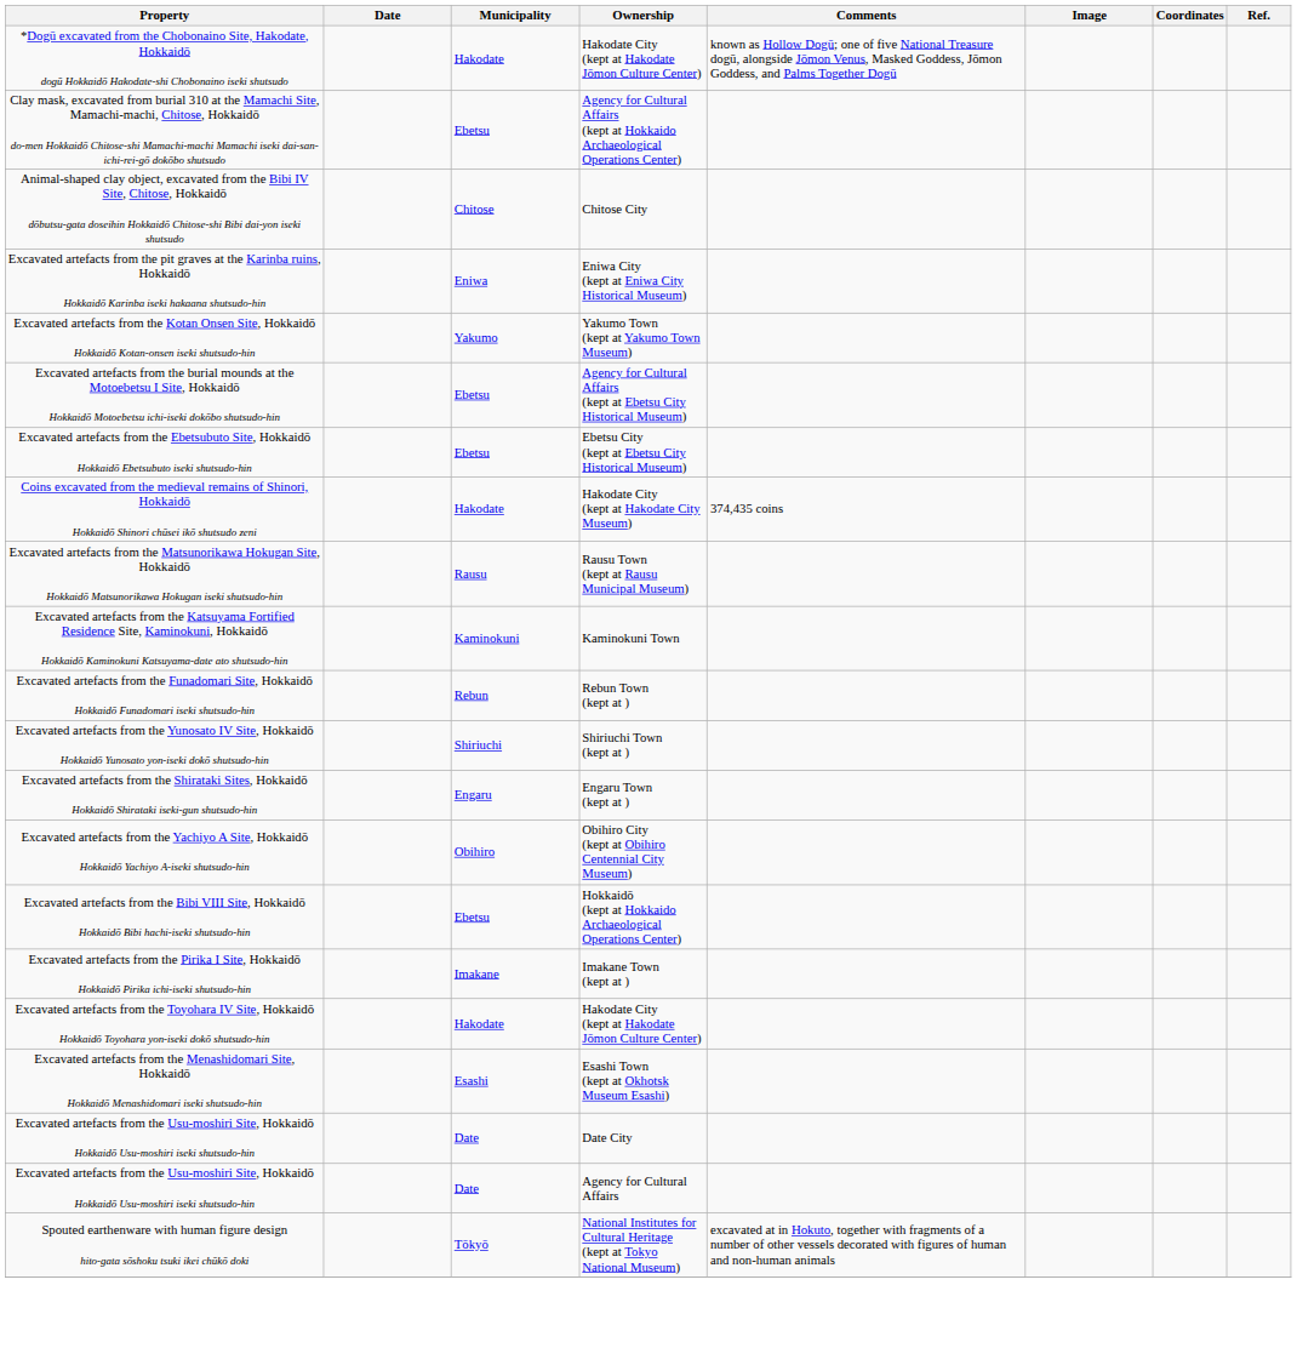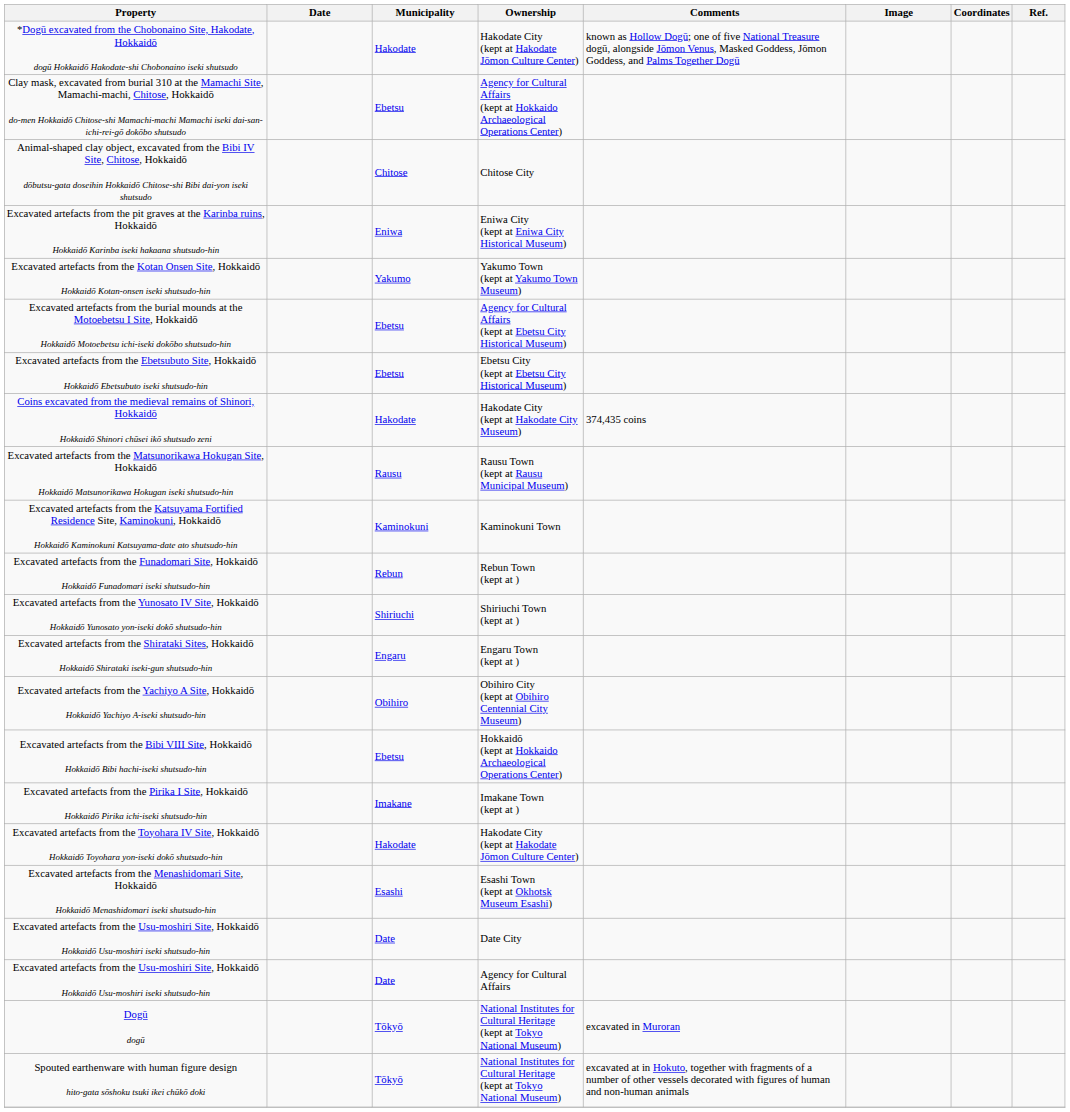 <table class="wikitable sortable"  style="width:100%;">
 <tr>
 <th width="25%" align="left">Property</th>
 <th width="10%" align="left">Date</th>
 <th width="10%" align="left">Municipality</th>
 <th width="10%" align="left">Ownership</th>
 <th width="25%" align="left" class="unsortable">Comments</th>
 <th width="10%" align="left" class="unsortable">Image</th>
 <th width="5%" align="left" class="unsortable">Coordinates</th>
 <th width="5%" align="left" class="unsortable">Ref.</th>
 </tr>
 <tr>
 <td align="center">*<a href='#'>Dogū excavated from the Chobonaino Site, Hakodate, Hokkaidō</a><br><br><small><em>dogū Hokkaidō Hakodate-shi Chobonaino iseki shutsudo</em></small></td>
 <td></td>
 <td><a href='#'>Hakodate</a></td>
 <td>Hakodate City<br>(kept at <a href='#'>Hakodate Jōmon Culture Center</a>)</td>
 <td>known as <a href='#'>Hollow Dogū</a>; one of five <a href='#'>National Treasure</a> dogū, alongside <a href='#'>Jōmon Venus</a>, Masked Goddess, Jōmon Goddess, and <a href='#'>Palms Together Dogū</a></td>
 <td></td>
 <td></td>
 <td></td>
 </tr>
 <tr>
 <td align="center">Clay mask, excavated from burial 310 at the <a href='#'>Mamachi Site</a>, Mamachi-machi, <a href='#'>Chitose</a>, Hokkaidō<br><br><small><em>do-men Hokkaidō Chitose-shi Mamachi-machi Mamachi iseki dai-san-ichi-rei-gō dokōbo shutsudo</em></small></td>
 <td></td>
 <td><a href='#'>Ebetsu</a></td>
 <td><a href='#'>Agency for Cultural Affairs</a><br>(kept at <a href='#'>Hokkaido Archaeological Operations Center</a>)</td>
 <td></td>
 <td></td>
 <td></td>
 <td></td>
 </tr>
 <tr>
 <td align="center">Animal-shaped clay object, excavated from the <a href='#'>Bibi IV Site</a>, <a href='#'>Chitose</a>, Hokkaidō<br><br><small><em>dōbutsu-gata doseihin Hokkaidō Chitose-shi Bibi dai-yon iseki shutsudo</em></small></td>
 <td></td>
 <td><a href='#'>Chitose</a></td>
 <td>Chitose City</td>
 <td></td>
 <td></td>
 <td></td>
 <td></td>
 </tr>
 <tr>
 <td align="center">Excavated artefacts from the pit graves at the <a href='#'>Karinba ruins</a>, Hokkaidō<br><br><small><em>Hokkaidō Karinba iseki hakaana shutsudo-hin</em></small></td>
 <td></td>
 <td><a href='#'>Eniwa</a></td>
 <td>Eniwa City<br>(kept at <a href='#'>Eniwa City Historical Museum</a>)</td>
 <td></td>
 <td></td>
 <td></td>
 <td></td>
 </tr>
 <tr>
 <td align="center">Excavated artefacts from the <a href='#'>Kotan Onsen Site</a>, Hokkaidō<br><br><small><em>Hokkaidō Kotan-onsen iseki shutsudo-hin</em></small></td>
 <td></td>
 <td><a href='#'>Yakumo</a></td>
 <td>Yakumo Town<br>(kept at <a href='#'>Yakumo Town Museum</a>)</td>
 <td></td>
 <td></td>
 <td></td>
 <td></td>
 </tr>
 <tr>
 <td align="center">Excavated artefacts from the burial mounds at the <a href='#'>Motoebetsu I Site</a>, Hokkaidō<br><br><small><em>Hokkaidō Motoebetsu ichi-iseki dokōbo shutsudo-hin</em></small></td>
 <td></td>
 <td><a href='#'>Ebetsu</a></td>
 <td><a href='#'>Agency for Cultural Affairs</a><br>(kept at <a href='#'>Ebetsu City Historical Museum</a>)</td>
 <td></td>
 <td></td>
 <td></td>
 <td></td>
 </tr>
 <tr>
 <td align="center">Excavated artefacts from the <a href='#'>Ebetsubuto Site</a>, Hokkaidō<br><br><small><em>Hokkaidō Ebetsubuto iseki shutsudo-hin</em></small></td>
 <td></td>
 <td><a href='#'>Ebetsu</a></td>
 <td>Ebetsu City<br>(kept at <a href='#'>Ebetsu City Historical Museum</a>)</td>
 <td></td>
 <td></td>
 <td></td>
 <td></td>
 </tr>
 <tr>
 <td align="center"><a href='#'>Coins excavated from the medieval remains of Shinori, Hokkaidō</a><br><br><small><em>Hokkaidō Shinori chūsei ikō shutsudo zeni</em></small></td>
 <td></td>
 <td><a href='#'>Hakodate</a></td>
 <td>Hakodate City<br>(kept at <a href='#'>Hakodate City Museum</a>)</td>
 <td>374,435 coins</td>
 <td></td>
 <td></td>
 <td></td>
 </tr>
 <tr>
 <td align="center">Excavated artefacts from the <a href='#'>Matsunorikawa Hokugan Site</a>, Hokkaidō<br><br><small><em>Hokkaidō Matsunorikawa Hokugan iseki shutsudo-hin</em></small></td>
 <td></td>
 <td><a href='#'>Rausu</a></td>
 <td>Rausu Town<br>(kept at <a href='#'>Rausu Municipal Museum</a>)</td>
 <td></td>
 <td></td>
 <td></td>
 <td></td>
 </tr>
 <tr>
 <td align="center">Excavated artefacts from the <a href='#'>Katsuyama Fortified Residence</a> Site, <a href='#'>Kaminokuni</a>, Hokkaidō<br><br><small><em>Hokkaidō Kaminokuni Katsuyama-date ato shutsudo-hin</em></small></td>
 <td></td>
 <td><a href='#'>Kaminokuni</a></td>
 <td>Kaminokuni Town</td>
 <td></td>
 <td></td>
 <td></td>
 <td></td>
 </tr>
 <tr>
 <td align="center">Excavated artefacts from the <a href='#'>Funadomari Site</a>, Hokkaidō<br><br><small><em>Hokkaidō Funadomari iseki shutsudo-hin</em></small></td>
 <td></td>
 <td><a href='#'>Rebun</a></td>
 <td>Rebun Town<br>(kept at )</td>
 <td></td>
 <td></td>
 <td></td>
 <td></td>
 </tr>
 <tr>
 <td align="center">Excavated artefacts from the <a href='#'>Yunosato IV Site</a>, Hokkaidō<br><br><small><em>Hokkaidō Yunosato yon-iseki dokō shutsudo-hin</em></small></td>
 <td></td>
 <td><a href='#'>Shiriuchi</a></td>
 <td>Shiriuchi Town<br>(kept at )</td>
 <td></td>
 <td></td>
 <td></td>
 <td></td>
 </tr>
 <tr>
 <td align="center">Excavated artefacts from the <a href='#'>Shirataki Sites</a>, Hokkaidō<br><br><small><em>Hokkaidō Shirataki iseki-gun shutsudo-hin</em></small></td>
 <td></td>
 <td><a href='#'>Engaru</a></td>
 <td>Engaru Town<br>(kept at )</td>
 <td></td>
 <td></td>
 <td></td>
 <td></td>
 </tr>
 <tr>
 <td align="center">Excavated artefacts from the <a href='#'>Yachiyo A Site</a>, Hokkaidō<br><br><small><em>Hokkaidō Yachiyo A-iseki shutsudo-hin</em></small></td>
 <td></td>
 <td><a href='#'>Obihiro</a></td>
 <td>Obihiro City<br>(kept at <a href='#'>Obihiro Centennial City Museum</a>)</td>
 <td></td>
 <td></td>
 <td></td>
 <td></td>
 </tr>
 <tr>
 <td align="center">Excavated artefacts from the <a href='#'>Bibi VIII Site</a>, Hokkaidō<br><br><small><em>Hokkaidō Bibi hachi-iseki shutsudo-hin</em></small></td>
 <td></td>
 <td><a href='#'>Ebetsu</a></td>
 <td>Hokkaidō<br>(kept at <a href='#'>Hokkaido Archaeological Operations Center</a>)</td>
 <td></td>
 <td></td>
 <td></td>
 <td></td>
 </tr>
 <tr>
 <td align="center">Excavated artefacts from the <a href='#'>Pirika I Site</a>, Hokkaidō<br><br><small><em>Hokkaidō Pirika ichi-iseki shutsudo-hin</em></small></td>
 <td></td>
 <td><a href='#'>Imakane</a></td>
 <td>Imakane Town<br>(kept at )</td>
 <td></td>
 <td></td>
 <td></td>
 <td></td>
 </tr>
 <tr>
 <td align="center">Excavated artefacts from the <a href='#'>Toyohara IV Site</a>, Hokkaidō<br><br><small><em>Hokkaidō Toyohara yon-iseki dokō shutsudo-hin</em></small></td>
 <td></td>
 <td><a href='#'>Hakodate</a></td>
 <td>Hakodate City<br>(kept at <a href='#'>Hakodate Jōmon Culture Center</a>)</td>
 <td></td>
 <td></td>
 <td></td>
 <td></td>
 </tr>
 <tr>
 <td align="center">Excavated artefacts from the <a href='#'>Menashidomari Site</a>, Hokkaidō<br><br><small><em>Hokkaidō Menashidomari iseki shutsudo-hin</em></small></td>
 <td></td>
 <td><a href='#'>Esashi</a></td>
 <td>Esashi Town<br>(kept at <a href='#'>Okhotsk Museum Esashi</a>)</td>
 <td></td>
 <td></td>
 <td></td>
 <td></td>
 </tr>
 <tr>
 <td align="center">Excavated artefacts from the <a href='#'>Usu-moshiri Site</a>, Hokkaidō<br><br><small><em>Hokkaidō Usu-moshiri iseki shutsudo-hin</em></small></td>
 <td></td>
 <td><a href='#'>Date</a></td>
 <td>Date City</td>
 <td></td>
 <td></td>
 <td></td>
 <td></td>
 </tr>
 <tr>
 <td align="center">Excavated artefacts from the <a href='#'>Usu-moshiri Site</a>, Hokkaidō<br><br><small><em>Hokkaidō Usu-moshiri iseki shutsudo-hin</em></small></td>
 <td></td>
 <td><a href='#'>Date</a></td>
 <td>Agency for Cultural Affairs</td>
 <td></td>
 <td></td>
 <td></td>
 <td></td>
 </tr>
 <tr>
+<td align="center"><a href='#'>Dogū</a><br><br><small><em>dogū</em></small></td>
+<td></td>
+<td><a href='#'>Tōkyō</a></td>
+<td><a href='#'>National Institutes for Cultural Heritage</a><br>(kept at <a href='#'>Tokyo National Museum</a>)</td>
+<td>excavated in <a href='#'>Muroran</a></td>
+<td></td>
+<td></td>
+<td></td>
+</tr>
+<tr>
 <td align="center">Spouted earthenware with human figure design<br><br><small><em>hito-gata sōshoku tsuki ikei chūkō doki</em></small></td>
 <td></td>
 <td><a href='#'>Tōkyō</a></td>
 <td><a href='#'>National Institutes for Cultural Heritage</a><br>(kept at <a href='#'>Tokyo National Museum</a>)</td>
 <td>excavated at  in <a href='#'>Hokuto</a>, together with fragments of a number of other vessels decorated with figures of human and non-human animals</td>
 <td></td>
 <td></td>
 <td></td>
 </tr>
 <tr>
 </tr>
 </table>
